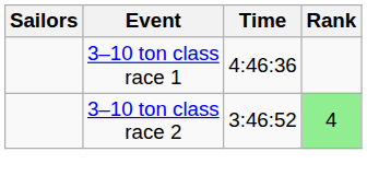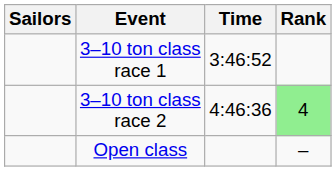 <table class=wikitable>
 <tr>
 <th>Sailors</th>
 <th>Event</th>
 <th>Time</th>
 <th>Rank</th>
 </tr>
 <tr align=center>
 <td align=left><strong></strong></td>
 <td><a href='#'>3–10 ton class</a> <br> race 1</td>
-<td>4:46:36</td>
+<td>3:46:52</td>
 <td></td>
 </tr>
 <tr align=center>
 <td align=left></td>
 <td><a href='#'>3–10 ton class</a> <br> race 2</td>
-<td>3:46:52</td>
+<td>4:46:36</td>
 <td style="background: lightgreen;">4</td>
 </tr>
+<tr align=center>
+<td align=left></td>
+<td><a href='#'>Open class</a></td>
+<td></td>
+<td>–</td>
+</tr>
 </table>
